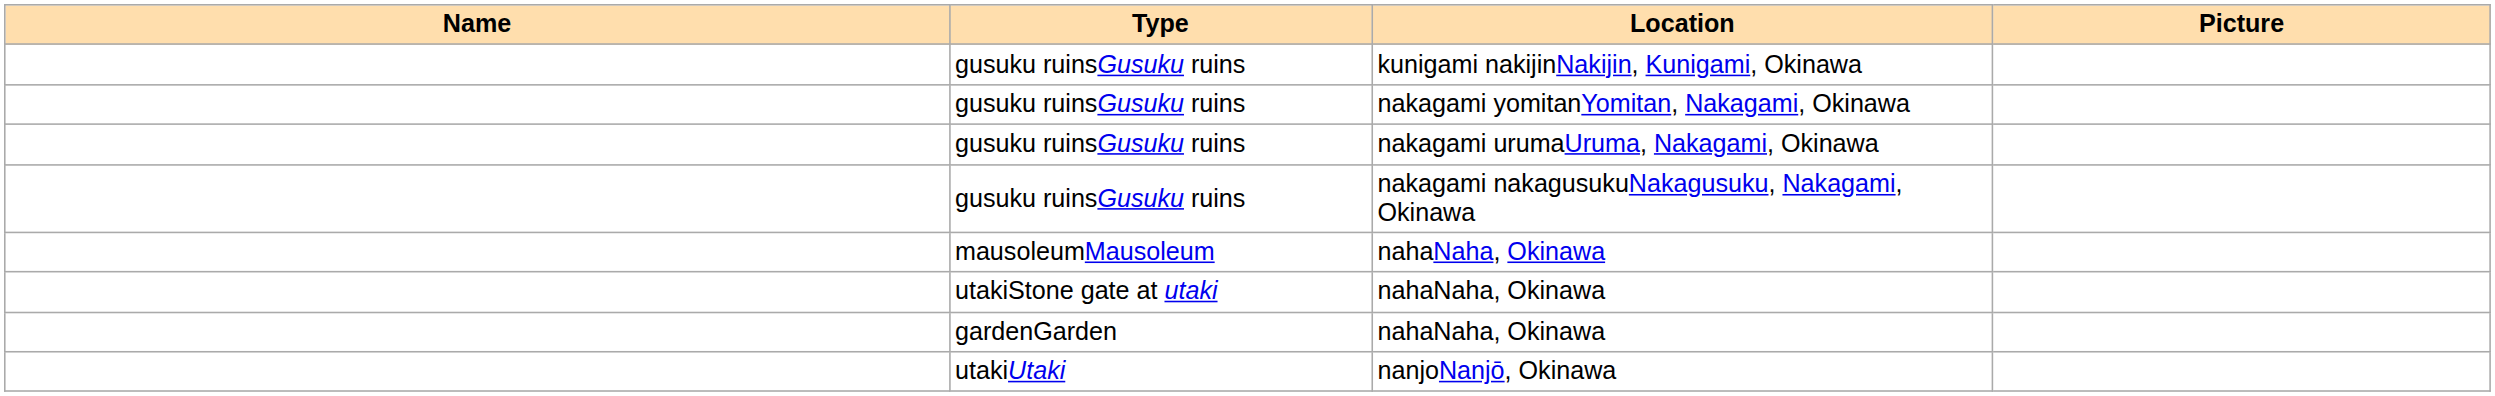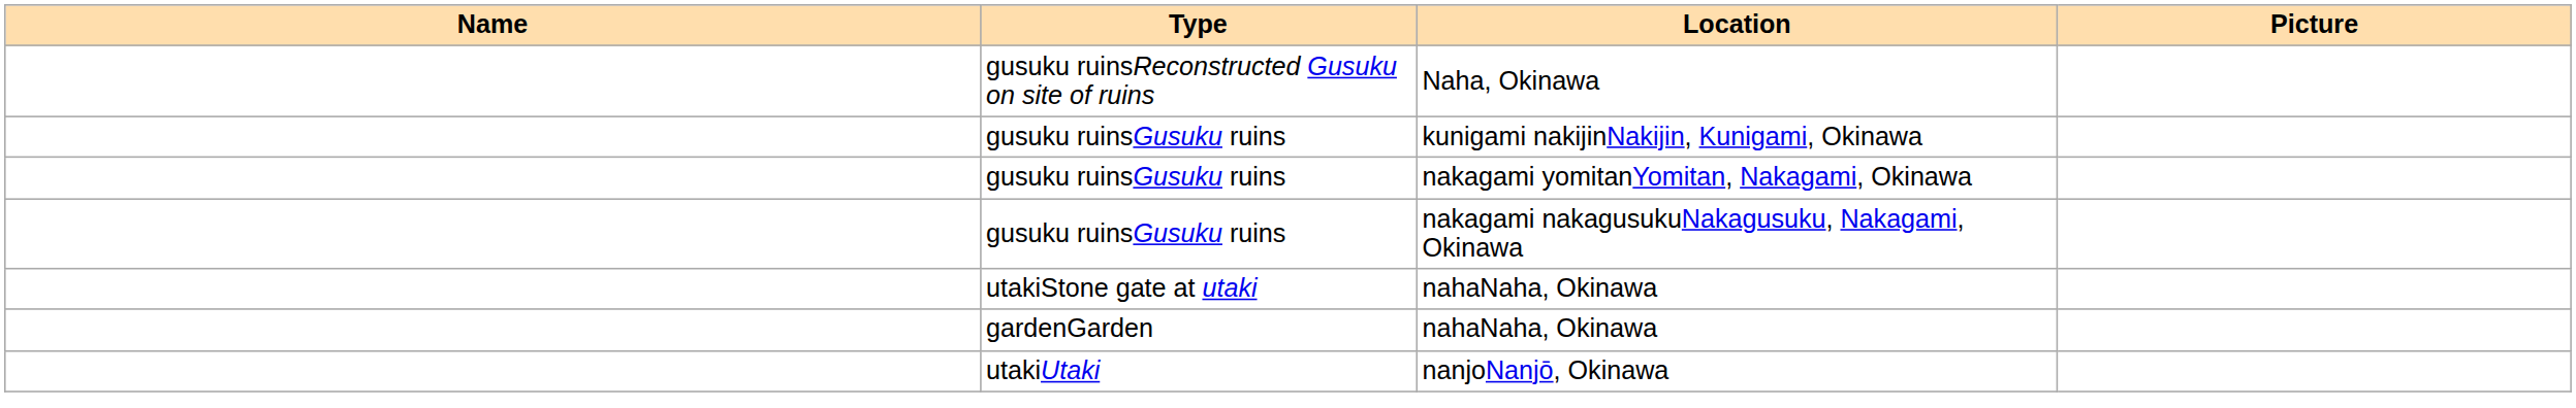 <table class="wikitable sortable"  width="100%" style="background:#ffffff;">
 <tr>
 <th width="38%" align="left" style="background:#ffdead;">Name</th>
 <th width="17%" align="left" style="background:#ffdead;">Type</th>
 <th width="25%" align="left" style="background:#ffdead;">Location</th>
 <th width="20%" align="left" style="background:#ffdead;" class="unsortable">Picture</th>
+</tr>
+<tr>
+<td></td>
+<td><span>gusuku ruins</span><em>Reconstructed <a href='#'>Gusuku</a> on site of ruins</em></td>
+<td>Naha, Okinawa</td>
+<td></td>
 </tr>
 <tr>
 <td></td>
 <td><span>gusuku ruins</span><em><a href='#'>Gusuku</a></em> ruins</td>
 <td><span>kunigami nakijin</span><a href='#'>Nakijin</a>, <a href='#'>Kunigami</a>, Okinawa</td>
 <td></td>
 </tr>
 <tr>
 <td></td>
 <td><span>gusuku ruins</span><em><a href='#'>Gusuku</a></em> ruins</td>
 <td><span>nakagami yomitan</span><a href='#'>Yomitan</a>, <a href='#'>Nakagami</a>, Okinawa</td>
 <td></td>
 </tr>
 <tr>
 <td></td>
 <td><span>gusuku ruins</span><em><a href='#'>Gusuku</a></em> ruins</td>
-<td><span>nakagami uruma</span><a href='#'>Uruma</a>, <a href='#'>Nakagami</a>, Okinawa</td>
-<td></td>
-</tr>
-<tr>
-<td></td>
-<td><span>gusuku ruins</span><em><a href='#'>Gusuku</a></em> ruins</td>
 <td><span>nakagami nakagusuku</span><a href='#'>Nakagusuku</a>, <a href='#'>Nakagami</a>, Okinawa</td>
-<td></td>
-</tr>
-<tr>
-<td></td>
-<td><span>mausoleum</span><a href='#'>Mausoleum</a></td>
-<td><span>naha</span><a href='#'>Naha</a>, <a href='#'>Okinawa</a></td>
 <td></td>
 </tr>
 <tr>
 <td></td>
 <td><span>utaki</span>Stone gate at <em><a href='#'>utaki</a></em></td>
 <td><span>naha</span>Naha, Okinawa</td>
 <td></td>
 </tr>
 <tr>
 <td></td>
 <td><span>garden</span>Garden</td>
 <td><span>naha</span>Naha, Okinawa</td>
 <td></td>
 </tr>
 <tr>
 <td></td>
 <td><span>utaki</span><em><a href='#'>Utaki</a></em></td>
 <td><span>nanjo</span><a href='#'>Nanjō</a>, Okinawa</td>
 <td></td>
 </tr>
 </table>
